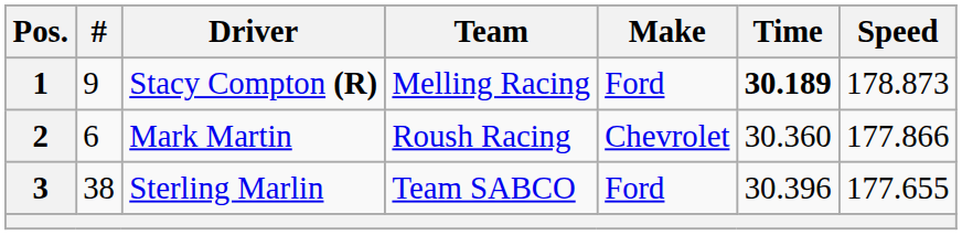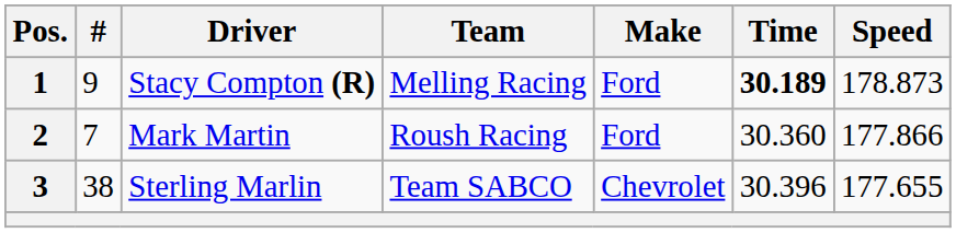 <table class="wikitable" style="font-size:95%">
 <tr>
 <th>Pos.</th>
 <th>#</th>
 <th>Driver</th>
 <th>Team</th>
 <th>Make</th>
 <th>Time</th>
 <th>Speed</th>
 </tr>
 <tr>
 <th>1</th>
 <td>9</td>
 <td><a href='#'>Stacy Compton</a> <strong>(R)</strong></td>
 <td><a href='#'>Melling Racing</a></td>
 <td><a href='#'>Ford</a></td>
 <td><strong>30.189</strong></td>
 <td>178.873</td>
 </tr>
 <tr>
 <th>2</th>
-<td>6</td>
+<td>7</td>
 <td><a href='#'>Mark Martin</a></td>
 <td><a href='#'>Roush Racing</a></td>
-<td><a href='#'>Chevrolet</a></td>
+<td><a href='#'>Ford</a></td>
 <td>30.360</td>
 <td>177.866</td>
 </tr>
 <tr>
 <th>3</th>
 <td>38</td>
 <td><a href='#'>Sterling Marlin</a></td>
 <td><a href='#'>Team SABCO</a></td>
-<td><a href='#'>Ford</a></td>
+<td><a href='#'>Chevrolet</a></td>
 <td>30.396</td>
 <td>177.655</td>
 </tr>
 <tr>
 <th colspan="7"></th>
 </tr>
 </table>
